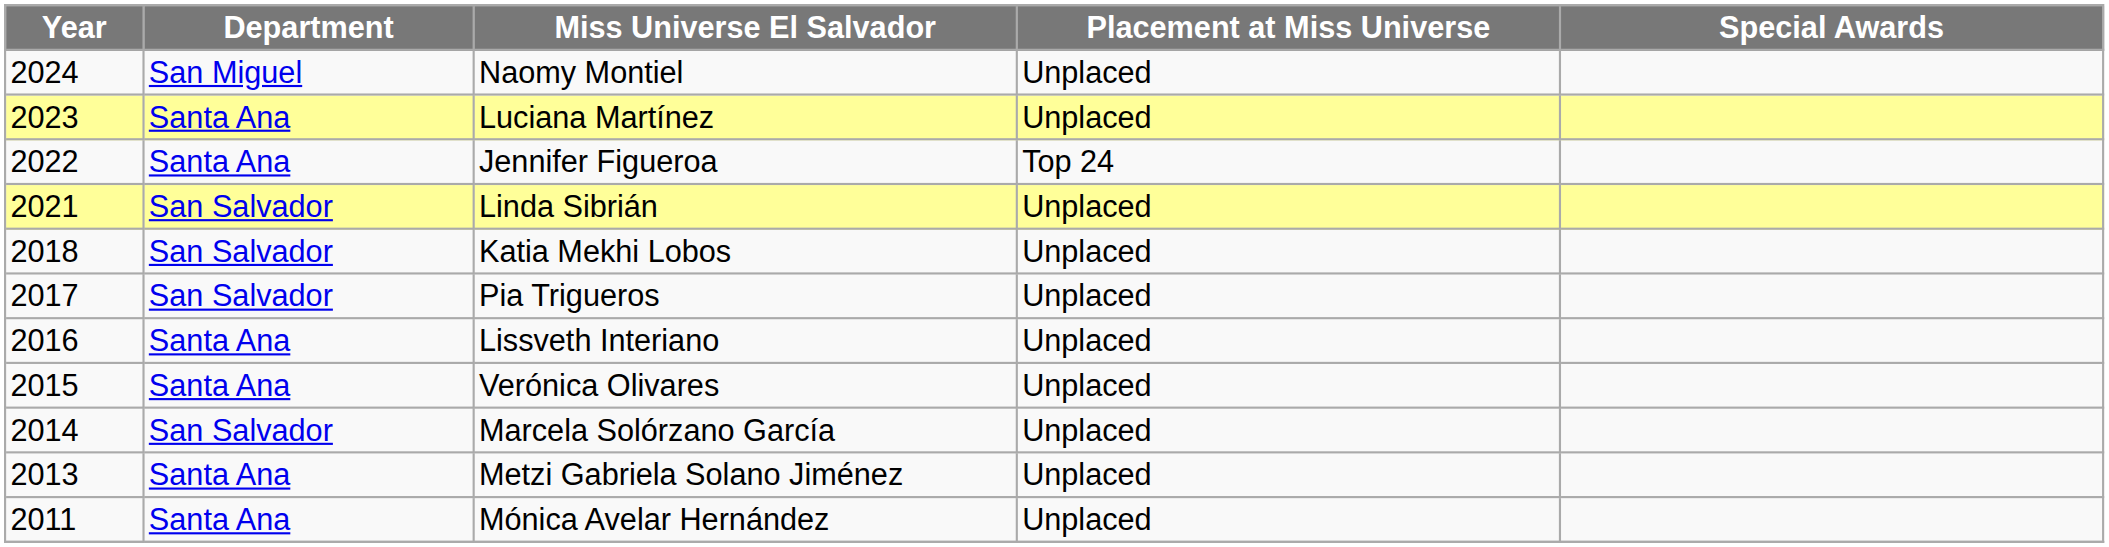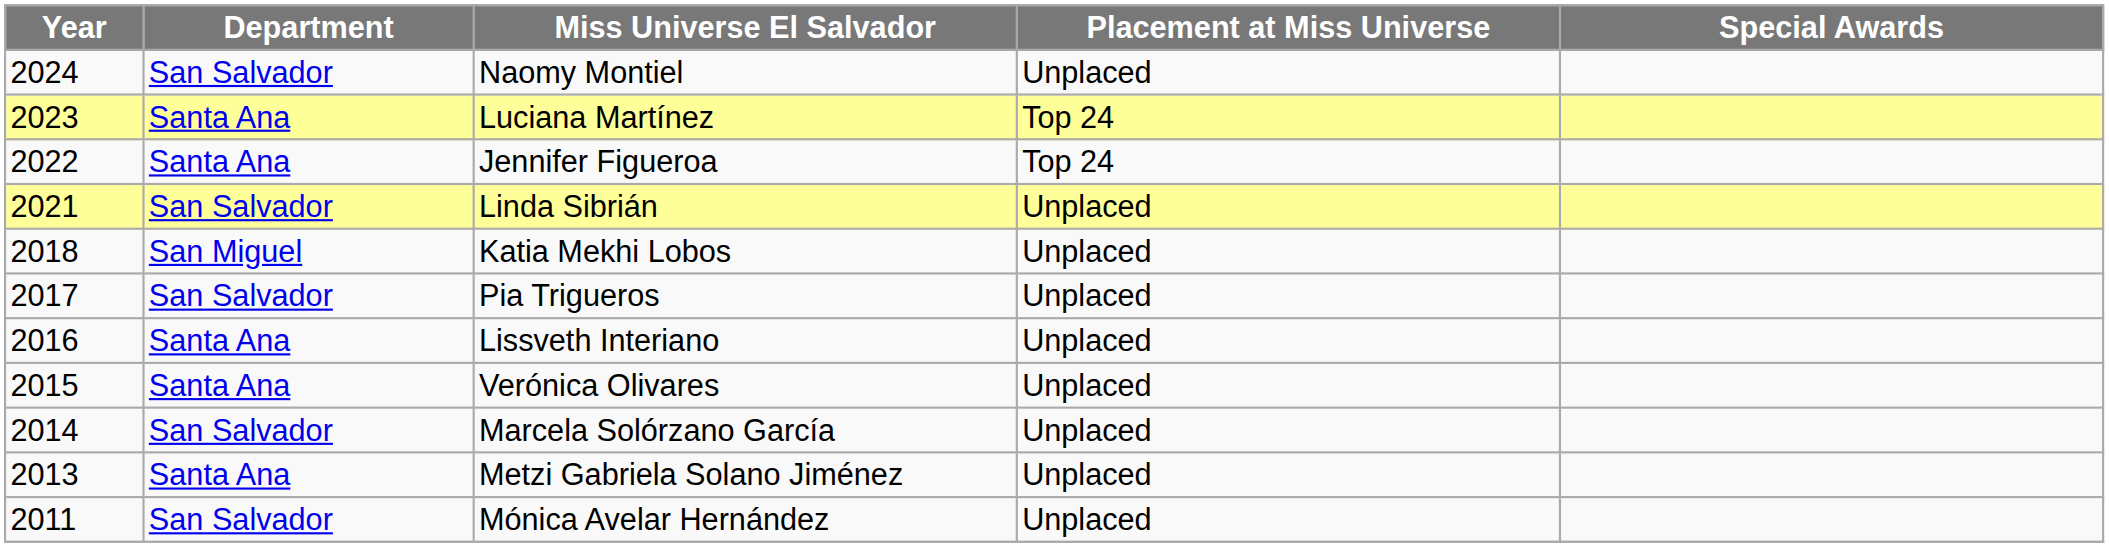 <table class="sortable" border="5" cellpadding="2" cellspacing="0" align=" 0 1em 0 0" style="background: #f9f9f9; border: 1px #aaa solid; border-collapse: collapse; font-size: 90%">
 <tr>
 <th width="60" style="background-color:#787878;color:#FFFFFF;">Year</th>
 <th width="150" style="background-color:#787878;color:#FFFFFF;">Department</th>
 <th width="250" style="background-color:#787878;color:#FFFFFF;">Miss Universe El Salvador</th>
 <th width="250" style="background-color:#787878;color:#FFFFFF;">Placement at Miss Universe</th>
 <th width="250" style="background-color:#787878;color:#FFFFFF;">Special Awards</th>
 </tr>
 <tr>
 <td>2024</td>
-<td><a href='#'>San Miguel</a></td>
+<td><a href='#'>San Salvador</a></td>
 <td>Naomy Montiel</td>
 <td>Unplaced</td>
 <td></td>
 </tr>
 <tr style="background-color:#FFFF99;">
 <td>2023</td>
 <td><a href='#'>Santa Ana</a></td>
 <td>Luciana Martínez</td>
-<td>Unplaced</td>
+<td>Top 24</td>
 <td></td>
 </tr>
 <tr>
 <td>2022</td>
 <td><a href='#'>Santa Ana</a></td>
 <td>Jennifer Figueroa</td>
 <td>Top 24</td>
 <td></td>
 </tr>
 <tr style="background-color:#FFFF99;">
 <td>2021</td>
 <td><a href='#'>San Salvador</a></td>
 <td>Linda Sibrián</td>
 <td>Unplaced</td>
 <td></td>
 </tr>
 <tr>
 <td>2018</td>
-<td><a href='#'>San Salvador</a></td>
+<td><a href='#'>San Miguel</a></td>
 <td>Katia Mekhi Lobos</td>
 <td>Unplaced</td>
 <td></td>
 </tr>
 <tr>
 <td>2017</td>
 <td><a href='#'>San Salvador</a></td>
 <td>Pia Trigueros</td>
 <td>Unplaced</td>
 <td></td>
 </tr>
 <tr>
 <td>2016</td>
 <td><a href='#'>Santa Ana</a></td>
 <td>Lissveth Interiano</td>
 <td>Unplaced</td>
 <td></td>
 </tr>
 <tr>
 <td>2015</td>
 <td><a href='#'>Santa Ana</a></td>
 <td>Verónica Olivares</td>
 <td>Unplaced</td>
 <td></td>
 </tr>
 <tr>
 <td>2014</td>
 <td><a href='#'>San Salvador</a></td>
 <td>Marcela Solórzano García</td>
 <td>Unplaced</td>
 <td></td>
 </tr>
 <tr>
 <td>2013</td>
 <td><a href='#'>Santa Ana</a></td>
 <td>Metzi Gabriela Solano Jiménez</td>
 <td>Unplaced</td>
 <td></td>
 </tr>
 <tr>
 <td>2011</td>
-<td><a href='#'>Santa Ana</a></td>
+<td><a href='#'>San Salvador</a></td>
 <td>Mónica Avelar Hernández</td>
 <td>Unplaced</td>
 <td></td>
 </tr>
 <tr>
 </tr>
 </table>
